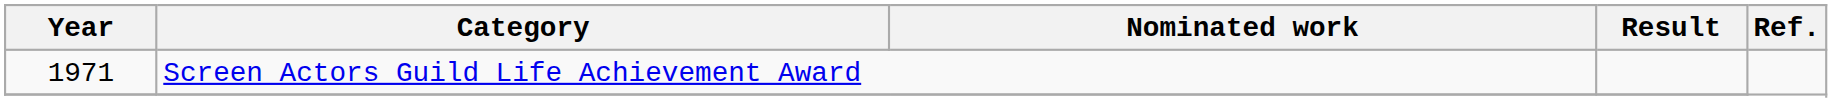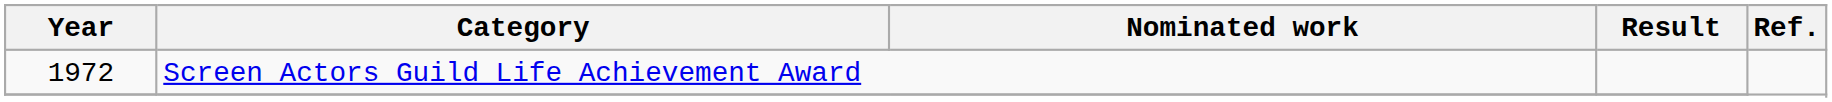 <table class=wikitable>
 <tr>
 <th scope="col" style="width:5em;">Year</th>
 <th scope="col" style="width:26em;">Category</th>
 <th scope="col" style="width:25em;">Nominated work</th>
 <th scope="col" style="width:5em;">Result</th>
 <th>Ref.</th>
 </tr>
 <tr>
-<td style="text-align:center;">1971</td>
+<td style="text-align:center;">1972</td>
 <td colspan=2><a href='#'>Screen Actors Guild Life Achievement Award</a></td>
 <td></td>
 </tr>
 <tr>
 </tr>
 </table>
